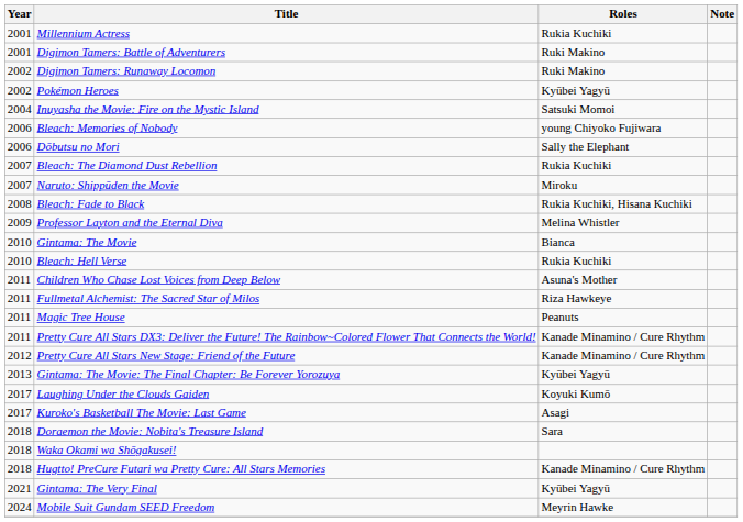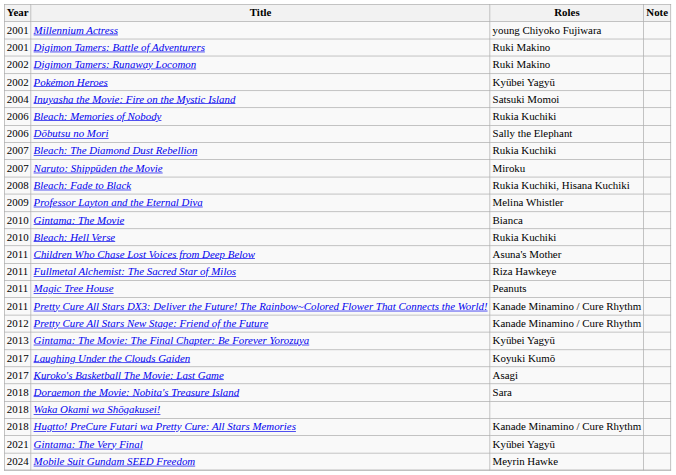 <table class="wikitable sortable">
 <tr>
 <th>Year</th>
 <th>Title</th>
 <th>Roles</th>
 <th>Note</th>
 </tr>
 <tr>
 <td>2001</td>
 <td><em><a href='#'>Millennium Actress</a></em></td>
-<td>Rukia Kuchiki</td>
+<td>young Chiyoko Fujiwara</td>
 <td></td>
 </tr>
 <tr>
 <td>2001</td>
 <td><em><a href='#'>Digimon Tamers: Battle of Adventurers</a></em></td>
 <td>Ruki Makino</td>
 <td></td>
 </tr>
 <tr>
 <td>2002</td>
 <td><em><a href='#'>Digimon Tamers: Runaway Locomon</a></em></td>
 <td>Ruki Makino</td>
 <td></td>
 </tr>
 <tr>
 <td>2002</td>
 <td><em><a href='#'>Pokémon Heroes</a></em></td>
 <td>Kyūbei Yagyū</td>
 <td></td>
 </tr>
 <tr>
 <td>2004</td>
 <td><em><a href='#'>Inuyasha the Movie: Fire on the Mystic Island</a></em></td>
 <td>Satsuki Momoi</td>
 <td></td>
 </tr>
 <tr>
 <td>2006</td>
 <td><em><a href='#'>Bleach: Memories of Nobody</a></em></td>
-<td>young Chiyoko Fujiwara</td>
+<td>Rukia Kuchiki</td>
 <td></td>
 </tr>
 <tr>
 <td>2006</td>
 <td><em><a href='#'>Dōbutsu no Mori</a></em></td>
 <td>Sally the Elephant</td>
 <td></td>
 </tr>
 <tr>
 <td>2007</td>
 <td><em><a href='#'>Bleach: The Diamond Dust Rebellion</a></em></td>
 <td>Rukia Kuchiki</td>
 <td></td>
 </tr>
 <tr>
 <td>2007</td>
 <td><em><a href='#'>Naruto: Shippūden the Movie</a></em></td>
 <td>Miroku</td>
 <td></td>
 </tr>
 <tr>
 <td>2008</td>
 <td><em><a href='#'>Bleach: Fade to Black</a></em></td>
 <td>Rukia Kuchiki, Hisana Kuchiki</td>
 <td></td>
 </tr>
 <tr>
 <td>2009</td>
 <td><em><a href='#'>Professor Layton and the Eternal Diva</a></em></td>
 <td>Melina Whistler</td>
 <td></td>
 </tr>
 <tr>
 <td>2010</td>
 <td><em><a href='#'>Gintama: The Movie</a></em></td>
 <td>Bianca</td>
 <td></td>
 </tr>
 <tr>
 <td>2010</td>
 <td><em><a href='#'>Bleach: Hell Verse</a></em></td>
 <td>Rukia Kuchiki</td>
 <td></td>
 </tr>
 <tr>
 <td>2011</td>
 <td><em><a href='#'>Children Who Chase Lost Voices from Deep Below</a></em></td>
 <td>Asuna's Mother</td>
 <td></td>
 </tr>
 <tr>
 <td>2011</td>
 <td><em><a href='#'>Fullmetal Alchemist: The Sacred Star of Milos</a></em></td>
 <td>Riza Hawkeye</td>
 <td></td>
 </tr>
 <tr>
 <td>2011</td>
 <td><em><a href='#'>Magic Tree House</a></em></td>
 <td>Peanuts</td>
 <td></td>
 </tr>
 <tr>
 <td>2011</td>
 <td><em><a href='#'>Pretty Cure All Stars DX3: Deliver the Future! The Rainbow~Colored Flower That Connects the World!</a></em></td>
 <td>Kanade Minamino / Cure Rhythm</td>
 <td></td>
 </tr>
 <tr>
 <td>2012</td>
 <td><em><a href='#'>Pretty Cure All Stars New Stage: Friend of the Future</a></em></td>
 <td>Kanade Minamino / Cure Rhythm</td>
 <td></td>
 </tr>
 <tr>
 <td>2013</td>
 <td><em><a href='#'>Gintama: The Movie: The Final Chapter: Be Forever Yorozuya</a></em></td>
 <td>Kyūbei Yagyū</td>
 <td></td>
 </tr>
 <tr>
 <td>2017</td>
 <td><em><a href='#'>Laughing Under the Clouds Gaiden</a></em></td>
 <td>Koyuki Kumō</td>
 <td></td>
 </tr>
 <tr>
 <td>2017</td>
 <td><em><a href='#'>Kuroko's Basketball The Movie: Last Game</a></em></td>
 <td>Asagi</td>
 <td></td>
 </tr>
 <tr>
 <td>2018</td>
 <td><em><a href='#'>Doraemon the Movie: Nobita's Treasure Island</a></em></td>
 <td>Sara</td>
 <td></td>
 </tr>
 <tr>
 <td>2018</td>
 <td><em><a href='#'>Waka Okami wa Shōgakusei!</a></em></td>
 <td></td>
 <td></td>
 </tr>
 <tr>
 <td>2018</td>
 <td><em><a href='#'>Hugtto! PreCure Futari wa Pretty Cure: All Stars Memories</a></em></td>
 <td>Kanade Minamino / Cure Rhythm</td>
 <td></td>
 </tr>
 <tr>
 <td>2021</td>
 <td><em><a href='#'>Gintama: The Very Final</a></em></td>
 <td>Kyūbei Yagyū</td>
 <td></td>
 </tr>
 <tr>
 <td>2024</td>
 <td><em><a href='#'>Mobile Suit Gundam SEED Freedom</a></em></td>
 <td>Meyrin Hawke</td>
 <td></td>
 </tr>
 <tr>
 </tr>
 </table>
